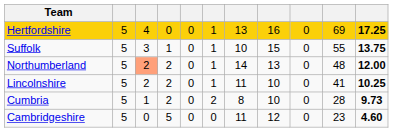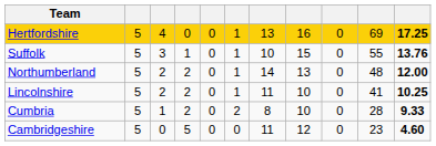 <table class="wikitable" style="text-align:center">
 <tr>
 <th width="150">Team</th>
 <th width="25"></th>
 <th width="25"></th>
 <th width="25"></th>
 <th width="25"></th>
 <th width="25"></th>
 <th width="40"></th>
 <th width="40"></th>
 <th width="40"></th>
 <th width="40"></th>
 <th width="40"></th>
 </tr>
 <tr style="background:#fbd009;">
 <td style="text-align:left"><a href='#'>Hertfordshire</a></td>
 <td>5</td>
 <td>4</td>
 <td>0</td>
 <td>0</td>
 <td>1</td>
 <td>13</td>
 <td>16</td>
 <td>0</td>
 <td>69</td>
 <td><strong>17.25</strong></td>
 </tr>
 <tr>
 <td style="text-align:left"><a href='#'>Suffolk</a></td>
 <td>5</td>
 <td>3</td>
 <td>1</td>
 <td>0</td>
 <td>1</td>
 <td>10</td>
 <td>15</td>
 <td>0</td>
 <td>55</td>
-<td><strong>13.75</strong></td>
+<td><strong>13.76</strong></td>
 </tr>
 <tr>
 <td style="text-align:left"><a href='#'>Northumberland</a></td>
 <td>5</td>
-<td style="background: lightsalmon;">2</td>
+<td>2</td>
 <td>2</td>
 <td>0</td>
 <td>1</td>
 <td>14</td>
 <td>13</td>
 <td>0</td>
 <td>48</td>
 <td><strong>12.00</strong></td>
 </tr>
 <tr>
 <td style="text-align:left"><a href='#'>Lincolnshire</a></td>
 <td>5</td>
 <td>2</td>
 <td>2</td>
 <td>0</td>
 <td>1</td>
 <td>11</td>
 <td>10</td>
 <td>0</td>
 <td>41</td>
 <td><strong>10.25</strong></td>
 </tr>
 <tr>
 <td style="text-align:left"><a href='#'>Cumbria</a></td>
 <td>5</td>
 <td>1</td>
 <td>2</td>
 <td>0</td>
 <td>2</td>
 <td>8</td>
 <td>10</td>
 <td>0</td>
 <td>28</td>
-<td><strong>9.73</strong></td>
+<td><strong>9.33</strong></td>
 </tr>
 <tr>
 <td style="text-align:left"><a href='#'>Cambridgeshire</a></td>
 <td>5</td>
 <td>0</td>
 <td>5</td>
 <td>0</td>
 <td>0</td>
 <td>11</td>
 <td>12</td>
 <td>0</td>
 <td>23</td>
 <td><strong>4.60</strong></td>
 </tr>
 </table>
